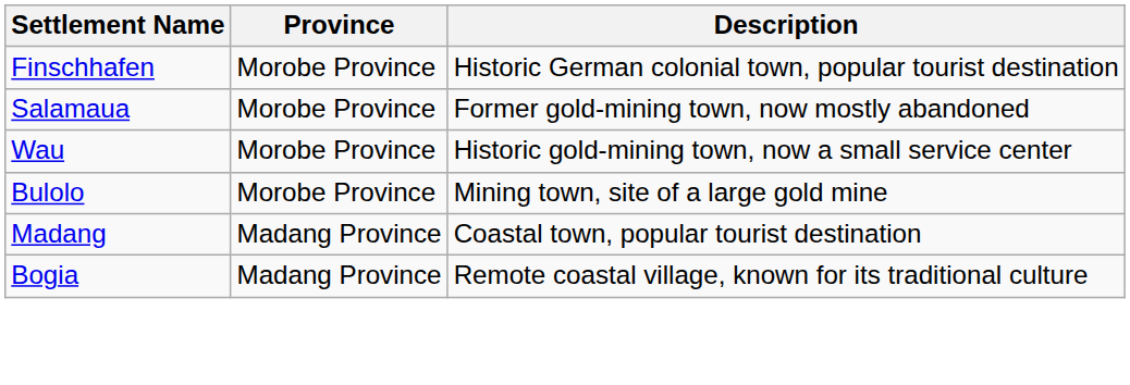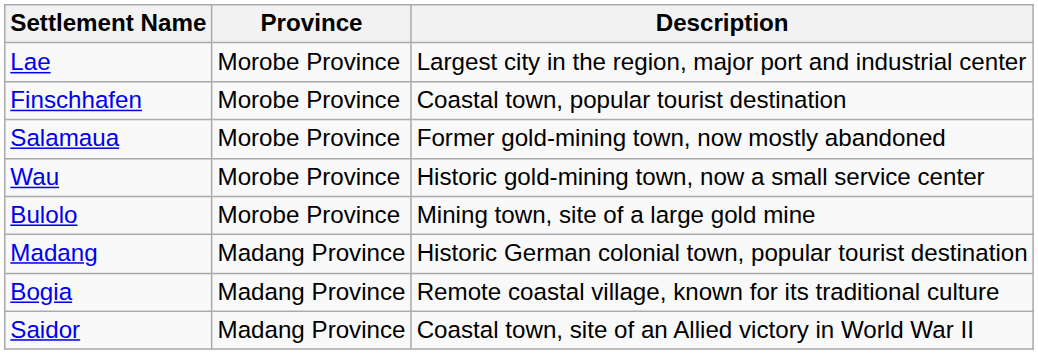 <table class="wikitable">
 <tr>
 <th>Settlement Name</th>
 <th>Province</th>
 <th>Description</th>
 </tr>
 <tr>
+<td><a href='#'>Lae</a></td>
+<td>Morobe Province</td>
+<td>Largest city in the region, major port and industrial center</td>
+</tr>
+<tr>
 <td><a href='#'>Finschhafen</a></td>
 <td>Morobe Province</td>
-<td>Historic German colonial town, popular tourist destination</td>
+<td>Coastal town, popular tourist destination</td>
 </tr>
 <tr>
 <td><a href='#'>Salamaua</a></td>
 <td>Morobe Province</td>
 <td>Former gold-mining town, now mostly abandoned</td>
 </tr>
 <tr>
 <td><a href='#'>Wau</a></td>
 <td>Morobe Province</td>
 <td>Historic gold-mining town, now a small service center</td>
 </tr>
 <tr>
 <td><a href='#'>Bulolo</a></td>
 <td>Morobe Province</td>
 <td>Mining town, site of a large gold mine</td>
 </tr>
 <tr>
 <td><a href='#'>Madang</a></td>
 <td>Madang Province</td>
-<td>Coastal town, popular tourist destination</td>
+<td>Historic German colonial town, popular tourist destination</td>
 </tr>
 <tr>
 <td><a href='#'>Bogia</a></td>
 <td>Madang Province</td>
 <td>Remote coastal village, known for its traditional culture</td>
 </tr>
+<tr>
+<td><a href='#'>Saidor</a></td>
+<td>Madang Province</td>
+<td>Coastal town, site of an Allied victory in World War II</td>
+</tr>
 </table>
